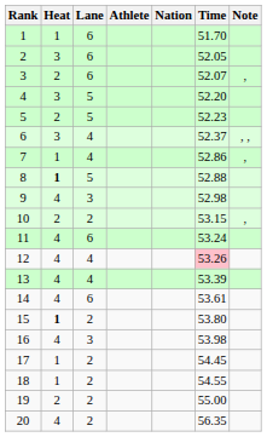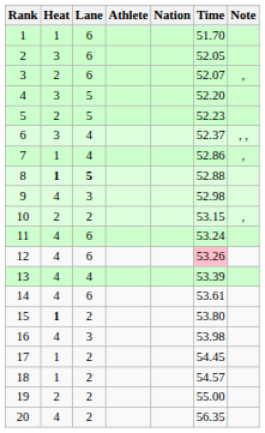 <table class="wikitable sortable" style="text-align:center">
 <tr>
 <th scope="col">Rank</th>
 <th scope="col">Heat</th>
 <th scope="col">Lane</th>
 <th scope="col">Athlete</th>
 <th scope="col">Nation</th>
 <th scope="col">Time</th>
 <th scope="col">Note</th>
 </tr>
 <tr bgcolor=ccffcc>
 <td>1</td>
 <td>1</td>
 <td>6</td>
 <td style="text-align:left"></td>
 <td style="text-align:left"></td>
 <td>51.70</td>
 <td></td>
 </tr>
 <tr bgcolor=ccffcc>
 <td>2</td>
 <td>3</td>
 <td>6</td>
 <td style="text-align:left"></td>
 <td style="text-align:left"></td>
 <td>52.05</td>
 <td></td>
 </tr>
 <tr bgcolor=ccffcc>
 <td>3</td>
 <td>2</td>
 <td>6</td>
 <td style="text-align:left"></td>
 <td style="text-align:left"></td>
 <td>52.07</td>
 <td>, </td>
 </tr>
 <tr bgcolor=ccffcc>
 <td>4</td>
 <td>3</td>
 <td>5</td>
 <td style="text-align:left"></td>
 <td style="text-align:left"></td>
 <td>52.20</td>
 <td></td>
 </tr>
 <tr bgcolor=ccffcc>
 <td>5</td>
 <td>2</td>
 <td>5</td>
 <td style="text-align:left"></td>
 <td style="text-align:left"></td>
 <td>52.23</td>
 <td></td>
 </tr>
 <tr bgcolor=ddffdd>
 <td>6</td>
 <td>3</td>
 <td>4</td>
 <td style="text-align:left"></td>
 <td style="text-align:left"></td>
 <td>52.37</td>
 <td>, , </td>
 </tr>
 <tr bgcolor=ccffcc>
 <td>7</td>
 <td>1</td>
 <td>4</td>
 <td style="text-align:left"></td>
 <td style="text-align:left"></td>
 <td>52.86</td>
 <td>, </td>
 </tr>
 <tr bgcolor=ddffdd>
 <td>8</td>
 <td><strong>1</strong></td>
-<td>5</td>
+<td><strong>5</strong></td>
 <td style="text-align:left"></td>
 <td style="text-align:left"></td>
 <td>52.88</td>
 <td></td>
 </tr>
 <tr bgcolor=ddffdd>
 <td>9</td>
 <td>4</td>
 <td>3</td>
 <td style="text-align:left"></td>
 <td style="text-align:left"></td>
 <td>52.98</td>
 <td></td>
 </tr>
 <tr bgcolor=ddffdd>
 <td>10</td>
 <td>2</td>
 <td>2</td>
 <td style="text-align:left"></td>
 <td style="text-align:left"></td>
 <td>53.15</td>
 <td>, </td>
 </tr>
 <tr bgcolor=ccffcc>
 <td>11</td>
 <td>4</td>
 <td>6</td>
 <td style="text-align:left"></td>
 <td style="text-align:left"></td>
 <td>53.24</td>
 <td></td>
 </tr>
 <tr>
 <td>12</td>
 <td>4</td>
-<td>4</td>
+<td>6</td>
 <td style="text-align:left"></td>
 <td style="text-align:left"></td>
 <td style="background: pink;">53.26</td>
 <td></td>
 </tr>
 <tr bgcolor=ccffcc>
 <td>13</td>
 <td>4</td>
 <td>4</td>
 <td style="text-align:left"></td>
 <td style="text-align:left"></td>
 <td>53.39</td>
 <td></td>
 </tr>
 <tr>
 <td>14</td>
 <td>4</td>
 <td>6</td>
 <td style="text-align:left"></td>
 <td style="text-align:left"></td>
 <td>53.61</td>
 <td></td>
 </tr>
 <tr>
 <td>15</td>
 <td><strong>1</strong></td>
 <td>2</td>
 <td style="text-align:left"></td>
 <td style="text-align:left"></td>
 <td>53.80</td>
 <td></td>
 </tr>
 <tr>
 <td>16</td>
 <td>4</td>
 <td>3</td>
 <td style="text-align:left"></td>
 <td style="text-align:left"></td>
 <td>53.98</td>
 <td></td>
 </tr>
 <tr>
 <td>17</td>
 <td>1</td>
 <td>2</td>
 <td style="text-align:left"></td>
 <td style="text-align:left"></td>
 <td>54.45</td>
 <td></td>
 </tr>
 <tr>
 <td>18</td>
 <td>1</td>
 <td>2</td>
 <td style="text-align:left"></td>
 <td style="text-align:left"></td>
-<td>54.55</td>
+<td>54.57</td>
 <td></td>
 </tr>
 <tr>
 <td>19</td>
 <td>2</td>
 <td>2</td>
 <td style="text-align:left"></td>
 <td style="text-align:left"></td>
 <td>55.00</td>
 <td></td>
 </tr>
 <tr>
 <td>20</td>
 <td>4</td>
 <td>2</td>
 <td style="text-align:left"></td>
 <td style="text-align:left"></td>
 <td>56.35</td>
 <td></td>
 </tr>
 </table>
